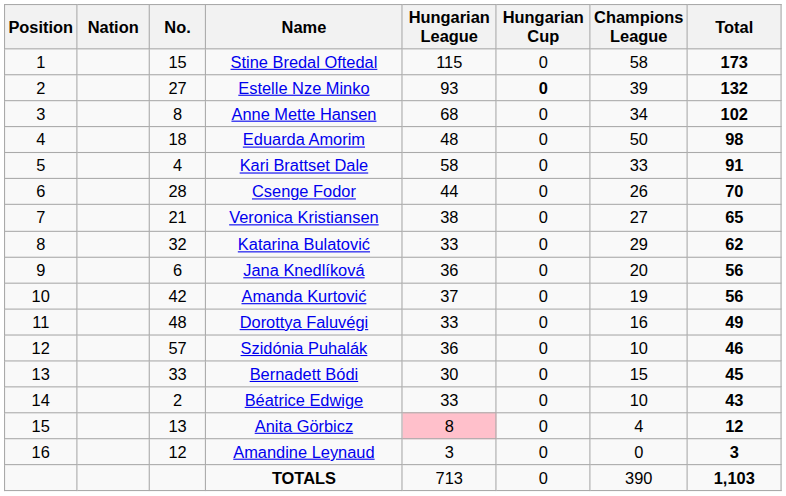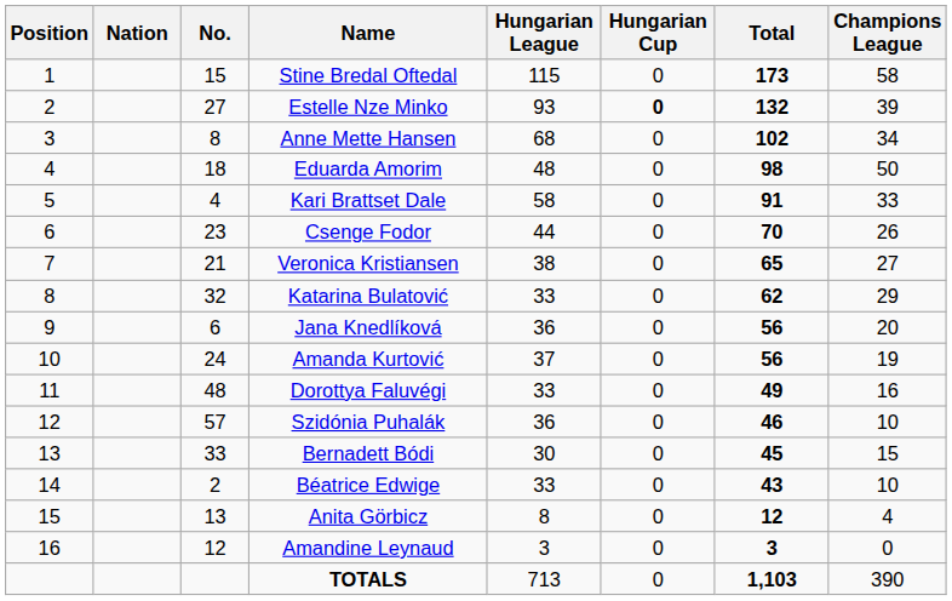 <table class="wikitable" style="font-size: 95%; text-align: center">
 <tr>
 <th width=60>Position</th>
 <th width=60>Nation</th>
 <th width=45>No.</th>
 <th width=175>Name</th>
 <th width=80>Hungarian League</th>
 <th width=80>Hungarian Cup</th>
+<th width=80>Total</th>
 <th width=80>Champions League</th>
-<th width=80>Total</th>
 </tr>
 <tr>
 <td>1</td>
 <td></td>
 <td>15</td>
 <td><a href='#'>Stine Bredal Oftedal</a></td>
 <td>115</td>
 <td>0</td>
+<td><strong>173</strong></td>
 <td>58</td>
-<td><strong>173</strong></td>
 </tr>
 <tr>
 <td>2</td>
 <td></td>
 <td>27</td>
 <td><a href='#'>Estelle Nze Minko</a></td>
 <td>93</td>
 <td><strong>0</strong></td>
+<td><strong>132</strong></td>
 <td>39</td>
-<td><strong>132</strong></td>
 </tr>
 <tr>
 <td>3</td>
 <td></td>
 <td>8</td>
 <td><a href='#'>Anne Mette Hansen</a></td>
 <td>68</td>
 <td>0</td>
+<td><strong>102</strong></td>
 <td>34</td>
-<td><strong>102</strong></td>
 </tr>
 <tr>
 <td>4</td>
 <td></td>
 <td>18</td>
 <td><a href='#'>Eduarda Amorim</a></td>
 <td>48</td>
 <td>0</td>
+<td><strong>98</strong></td>
 <td>50</td>
-<td><strong>98</strong></td>
 </tr>
 <tr>
 <td>5</td>
 <td></td>
 <td>4</td>
 <td><a href='#'>Kari Brattset Dale</a></td>
 <td>58</td>
 <td>0</td>
+<td><strong>91</strong></td>
 <td>33</td>
-<td><strong>91</strong></td>
 </tr>
 <tr>
 <td>6</td>
 <td></td>
-<td>28</td>
+<td>23</td>
 <td><a href='#'>Csenge Fodor</a></td>
 <td>44</td>
 <td>0</td>
+<td><strong>70</strong></td>
 <td>26</td>
-<td><strong>70</strong></td>
 </tr>
 <tr>
 <td>7</td>
 <td></td>
 <td>21</td>
 <td><a href='#'>Veronica Kristiansen</a></td>
 <td>38</td>
 <td>0</td>
+<td><strong>65</strong></td>
 <td>27</td>
-<td><strong>65</strong></td>
 </tr>
 <tr>
 <td>8</td>
 <td></td>
 <td>32</td>
 <td><a href='#'>Katarina Bulatović</a></td>
 <td>33</td>
 <td>0</td>
+<td><strong>62</strong></td>
 <td>29</td>
-<td><strong>62</strong></td>
 </tr>
 <tr>
 <td>9</td>
 <td></td>
 <td>6</td>
 <td><a href='#'>Jana Knedlíková</a></td>
 <td>36</td>
 <td>0</td>
+<td><strong>56</strong></td>
 <td>20</td>
-<td><strong>56</strong></td>
 </tr>
 <tr>
 <td>10</td>
 <td></td>
-<td>42</td>
+<td>24</td>
 <td><a href='#'>Amanda Kurtović</a></td>
 <td>37</td>
 <td>0</td>
+<td><strong>56</strong></td>
 <td>19</td>
-<td><strong>56</strong></td>
 </tr>
 <tr>
 <td>11</td>
 <td></td>
 <td>48</td>
 <td><a href='#'>Dorottya Faluvégi</a></td>
 <td>33</td>
 <td>0</td>
+<td><strong>49</strong></td>
 <td>16</td>
-<td><strong>49</strong></td>
 </tr>
 <tr>
 <td>12</td>
 <td></td>
 <td>57</td>
 <td><a href='#'>Szidónia Puhalák</a></td>
 <td>36</td>
 <td>0</td>
+<td><strong>46</strong></td>
 <td>10</td>
-<td><strong>46</strong></td>
 </tr>
 <tr>
 <td>13</td>
 <td></td>
 <td>33</td>
 <td><a href='#'>Bernadett Bódi</a></td>
 <td>30</td>
 <td>0</td>
+<td><strong>45</strong></td>
 <td>15</td>
-<td><strong>45</strong></td>
 </tr>
 <tr>
 <td>14</td>
 <td></td>
 <td>2</td>
 <td><a href='#'>Béatrice Edwige</a></td>
 <td>33</td>
 <td>0</td>
+<td><strong>43</strong></td>
 <td>10</td>
-<td><strong>43</strong></td>
 </tr>
 <tr>
 <td>15</td>
 <td></td>
 <td>13</td>
 <td><a href='#'>Anita Görbicz</a></td>
-<td style="background: pink;">8</td>
+<td>8</td>
 <td>0</td>
+<td><strong>12</strong></td>
 <td>4</td>
-<td><strong>12</strong></td>
 </tr>
 <tr>
 <td>16</td>
 <td></td>
 <td>12</td>
 <td><a href='#'>Amandine Leynaud</a></td>
 <td>3</td>
 <td>0</td>
+<td><strong>3</strong></td>
 <td>0</td>
-<td><strong>3</strong></td>
 </tr>
 <tr>
 <td></td>
 <td></td>
 <td></td>
 <td><strong>TOTALS</strong></td>
 <td>713</td>
 <td>0</td>
+<td><strong>1,103</strong></td>
 <td>390</td>
-<td><strong>1,103</strong></td>
 </tr>
 </table>
